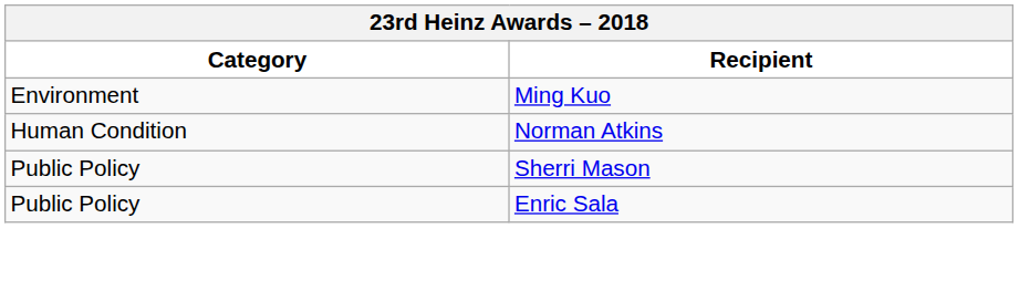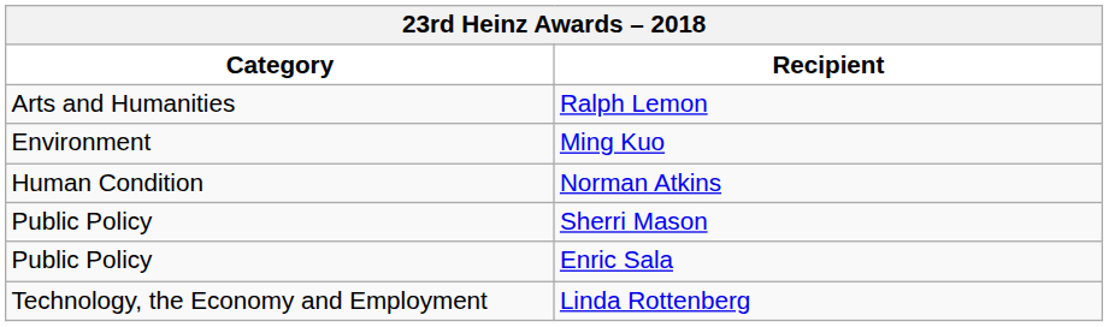 <table class="wikitable" style="width:80%; text-align:left">
 <tr>
 <th style="background:cream" colspan=2><span>23rd Heinz Awards – 2018</span></th>
 </tr>
 <tr>
 <th style="background:white; width:40%">Category</th>
 <th style="background:white; width:40%">Recipient</th>
+</tr>
+<tr>
+<td>Arts and Humanities</td>
+<td><a href='#'>Ralph Lemon</a></td>
 </tr>
 <tr>
 <td>Environment</td>
 <td><a href='#'>Ming Kuo</a></td>
 </tr>
 <tr>
 <td>Human Condition</td>
 <td><a href='#'>Norman Atkins</a></td>
 </tr>
 <tr>
 <td>Public Policy</td>
 <td><a href='#'>Sherri Mason</a></td>
 </tr>
 <tr>
 <td>Public Policy</td>
 <td><a href='#'>Enric Sala</a></td>
 </tr>
+<tr>
+<td>Technology, the Economy and Employment</td>
+<td><a href='#'>Linda Rottenberg</a></td>
+</tr>
 </table>
